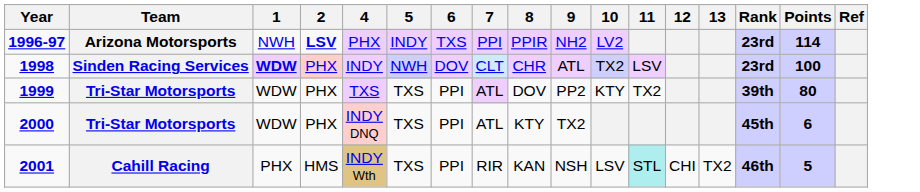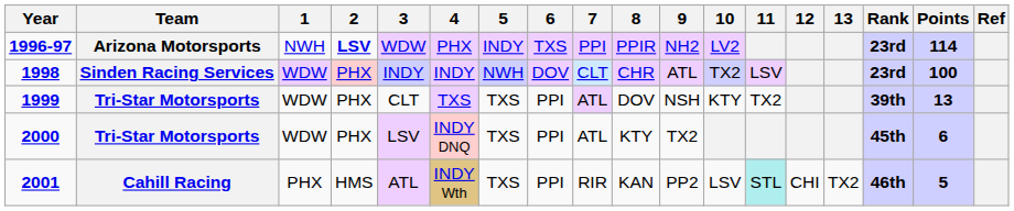 <table class="wikitable" style="text-align:center; font-size:90%">
 <tr>
 <th>Year</th>
 <th>Team</th>
 <th>1</th>
 <th>2</th>
+<th>3</th>
 <th>4</th>
 <th>5</th>
 <th>6</th>
 <th>7</th>
 <th>8</th>
 <th>9</th>
 <th>10</th>
 <th>11</th>
 <th>12</th>
 <th>13</th>
 <th>Rank</th>
 <th>Points</th>
 <th>Ref</th>
 </tr>
 <tr>
 <td><strong><a href='#'>1996-97</a></strong></td>
 <th>Arizona Motorsports</th>
 <td><a href='#'>NWH</a></td>
 <td><strong><a href='#'>LSV</a></strong></td>
+<td style="background:#EFCFFF;"><a href='#'>WDW</a><br></td>
 <td style="background:#EFCFFF;"><a href='#'>PHX</a><br></td>
 <td style="background:#EFCFFF;"><a href='#'>INDY</a><br></td>
 <td style="background:#EFCFFF;"><a href='#'>TXS</a><br></td>
 <td style="background:#EFCFFF;"><a href='#'>PPI</a><br></td>
 <td style="background:#EFCFFF;"><a href='#'>PPIR</a><br></td>
 <td style="background:#EFCFFF;"><a href='#'>NH2</a><br></td>
 <td style="background:#EFCFFF;"><a href='#'>LV2</a><br></td>
 <th></th>
 <th></th>
 <th></th>
 <td style="background:#CFCFFF;"><strong>23rd</strong></td>
 <td style="background:#CFCFFF;"><strong>114</strong></td>
 <th></th>
 </tr>
 <tr>
 <td><strong><a href='#'>1998</a></strong></td>
 <th><a href='#'>Sinden Racing Services</a></th>
-<td style="background:#EFCFFF;"><strong><a href='#'>WDW</a><br></strong></td>
+<td style="background:#EFCFFF;"><a href='#'>WDW</a><br></td>
 <td style="background:#FFCFCF;"><a href='#'>PHX</a><br></td>
+<td style="background:#CFCFFF;"><a href='#'>INDY</a><br></td>
 <td style="background:#EFCFFF;"><a href='#'>INDY</a><br></td>
 <td style="background:#CFCFFF;"><a href='#'>NWH</a><br></td>
 <td style="background:#EFCFFF;"><a href='#'>DOV</a><br></td>
 <td style="background:#CFEAFF;"><a href='#'>CLT</a><br></td>
 <td style="background:#EFCFFF;"><a href='#'>CHR</a><br></td>
 <td style="background:#EFCFFF;">ATL<br></td>
 <td style="background:#CFCFFF;">TX2<br></td>
 <td style="background:#EFCFFF;">LSV<br></td>
 <th></th>
 <th></th>
 <td style="background:#CFCFFF;"><strong>23rd</strong></td>
 <td style="background:#CFCFFF;"><strong>100</strong></td>
 <th></th>
 </tr>
 <tr>
 <td><strong><a href='#'>1999</a></strong></td>
 <th><a href='#'>Tri-Star Motorsports</a></th>
 <td>WDW</td>
 <td>PHX</td>
+<td>CLT</td>
 <td style="background:#EFCFFF;"><a href='#'>TXS</a><br></td>
 <td>TXS</td>
 <td>PPI</td>
 <td style="background:#EFCFFF;">ATL<br></td>
 <td>DOV</td>
-<td>PP2</td>
+<td>NSH</td>
 <td>KTY</td>
 <td>TX2</td>
 <th></th>
 <th></th>
 <td style="background:#CFCFFF;"><strong>39th</strong></td>
-<td style="background:#CFCFFF;"><strong>80</strong></td>
+<td style="background:#CFCFFF;"><strong>13</strong></td>
 <th></th>
 </tr>
 <tr>
 <td><strong><a href='#'>2000</a></strong></td>
 <th><a href='#'>Tri-Star Motorsports</a></th>
 <td>WDW</td>
 <td>PHX</td>
+<td style="background:#EFCFFF;">LSV<br></td>
 <td style="background:#FFCFCF;"><a href='#'>INDY</a><br><small>DNQ<br></small></td>
 <td>TXS</td>
 <td>PPI</td>
 <td>ATL</td>
 <td>KTY</td>
 <td>TX2</td>
 <th></th>
 <th></th>
 <th></th>
 <th></th>
 <td style="background:#CFCFFF;"><strong>45th</strong></td>
 <td style="background:#CFCFFF;"><strong>6</strong></td>
 <th></th>
 </tr>
 <tr>
 <td><strong><a href='#'>2001</a></strong></td>
 <th><a href='#'>Cahill Racing</a></th>
 <td>PHX</td>
 <td>HMS</td>
+<td style="background:#EFCFFF;">ATL<br></td>
 <td style="background:#DFC484;"><a href='#'>INDY</a><br><small>Wth</small></td>
 <td>TXS</td>
 <td>PPI</td>
 <td>RIR</td>
 <td>KAN</td>
-<td>NSH</td>
+<td>PP2</td>
 <td>LSV</td>
 <td style="background: paleturquoise;">STL</td>
 <td>CHI</td>
 <td>TX2</td>
 <td style="background:#CFCFFF;"><strong>46th</strong></td>
 <td style="background:#CFCFFF;"><strong>5</strong></td>
 <th></th>
 </tr>
 </table>
